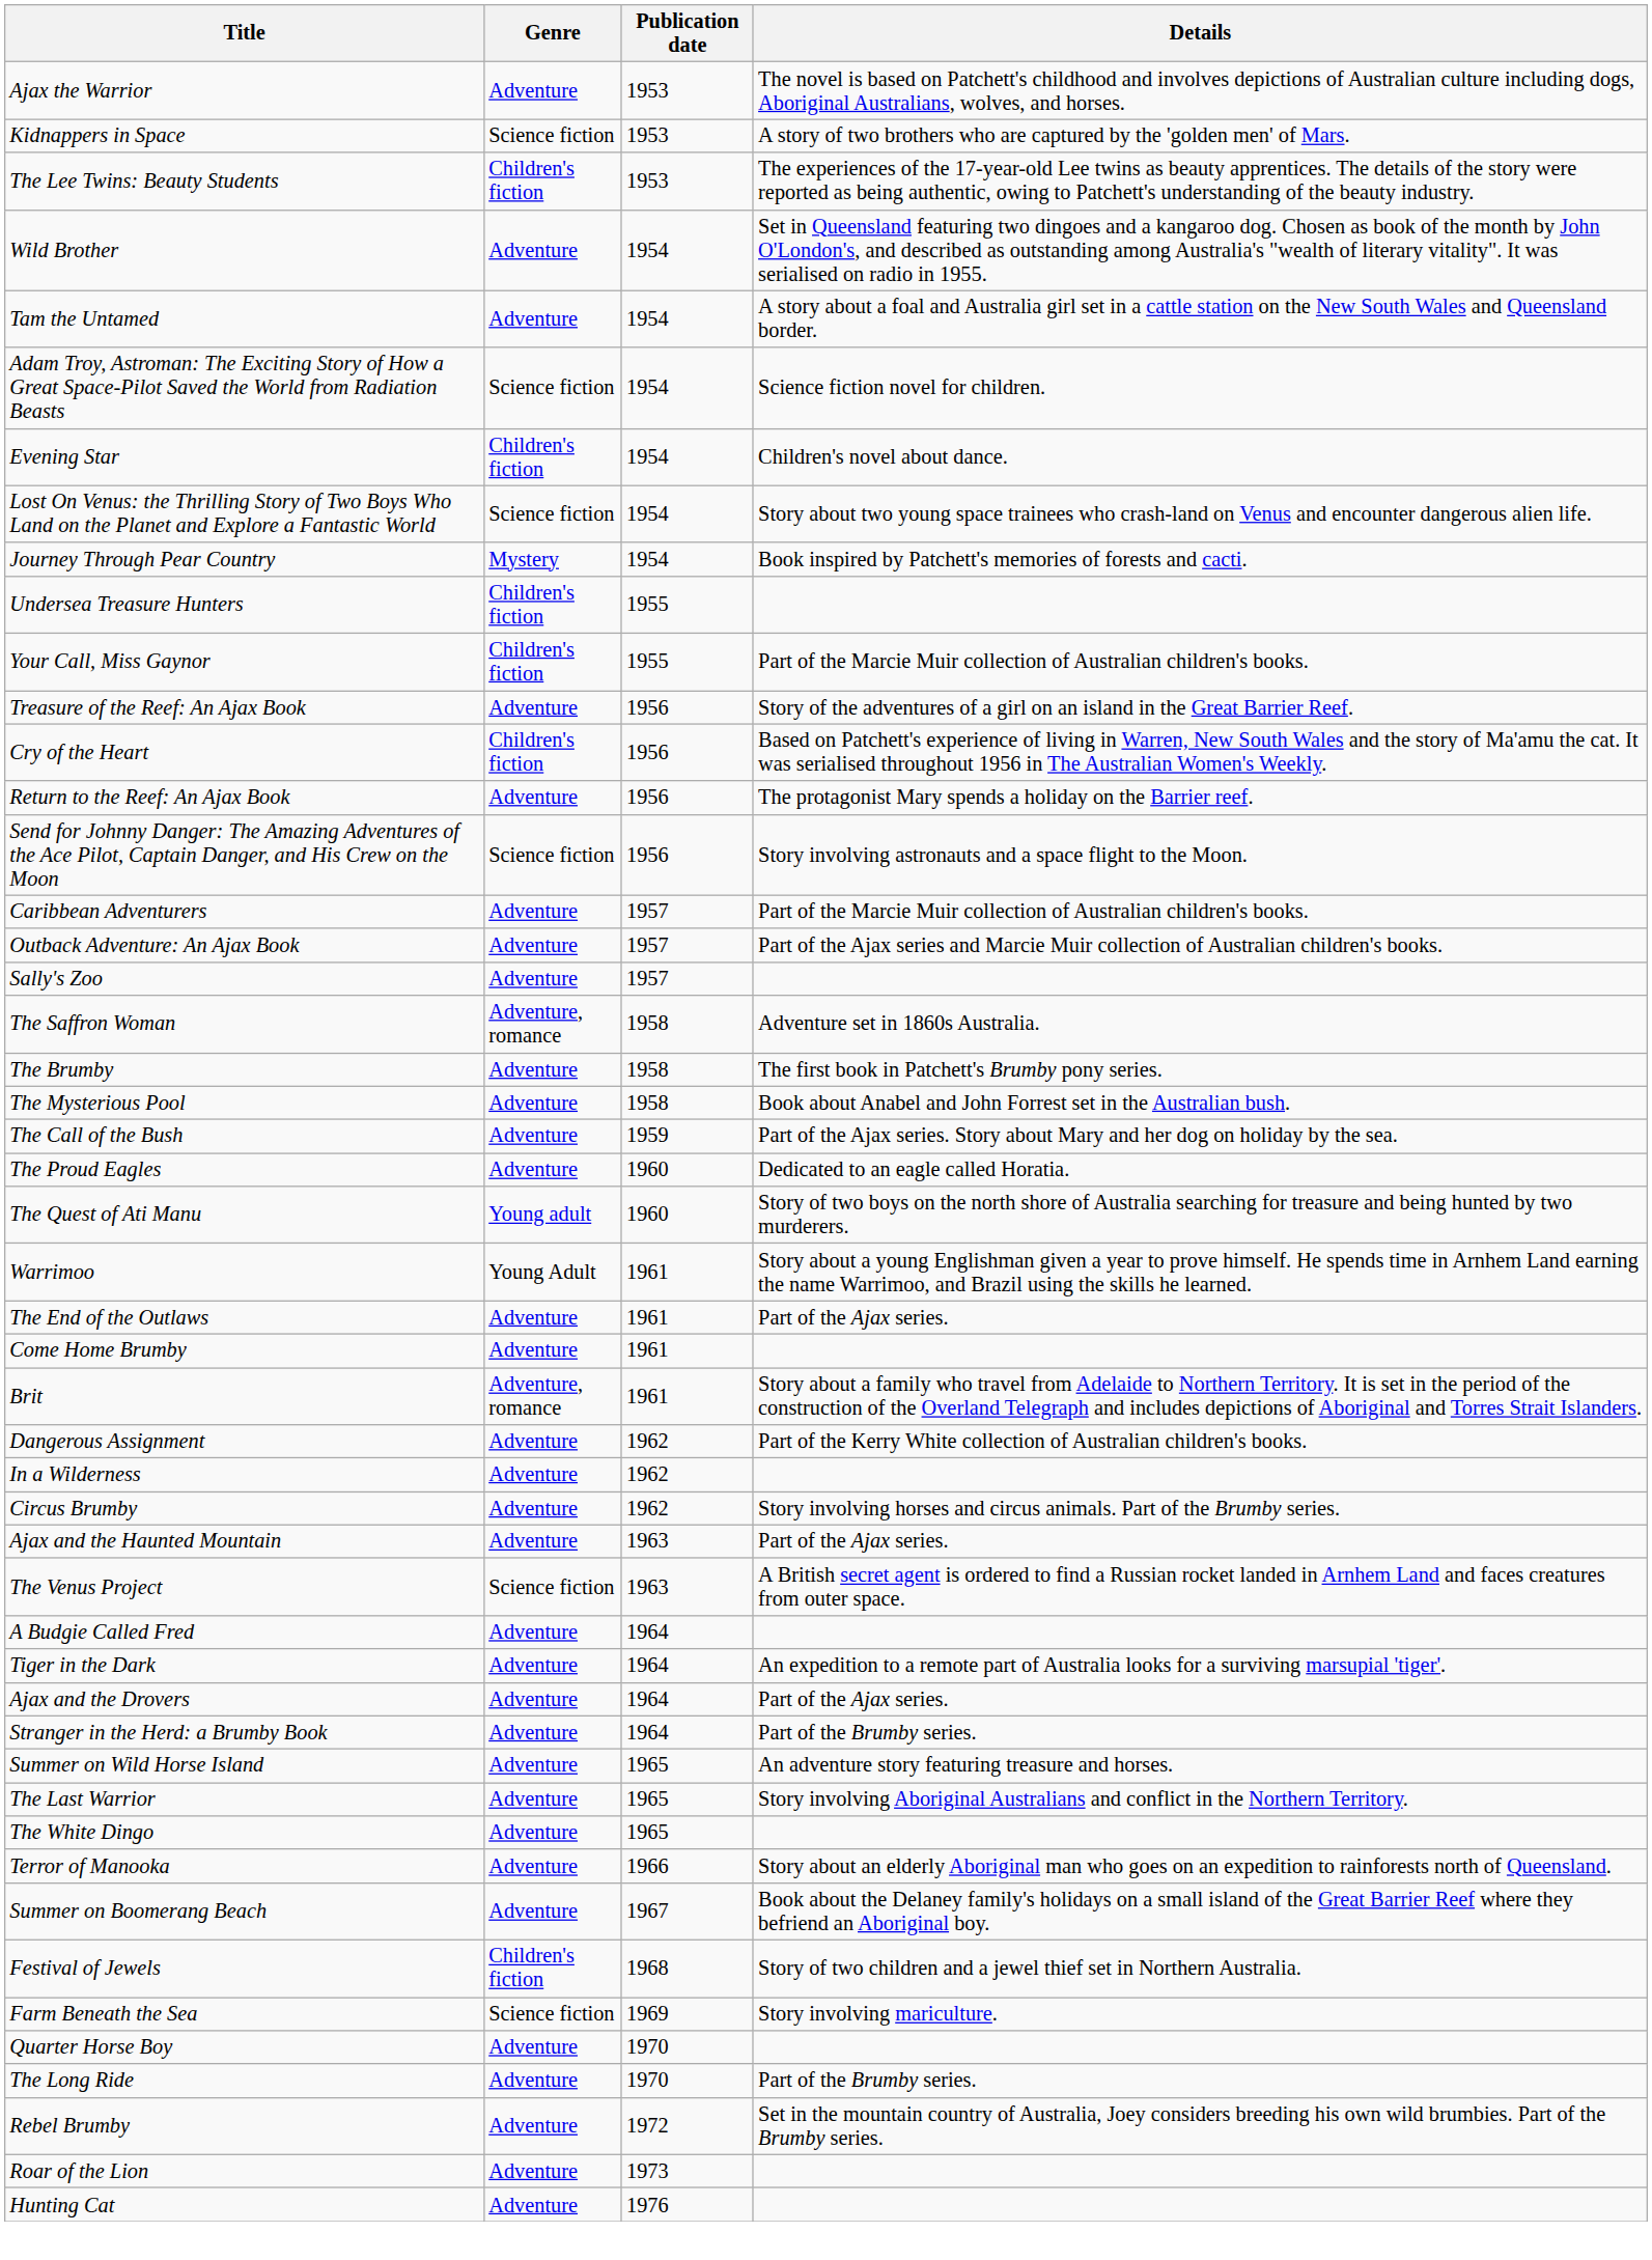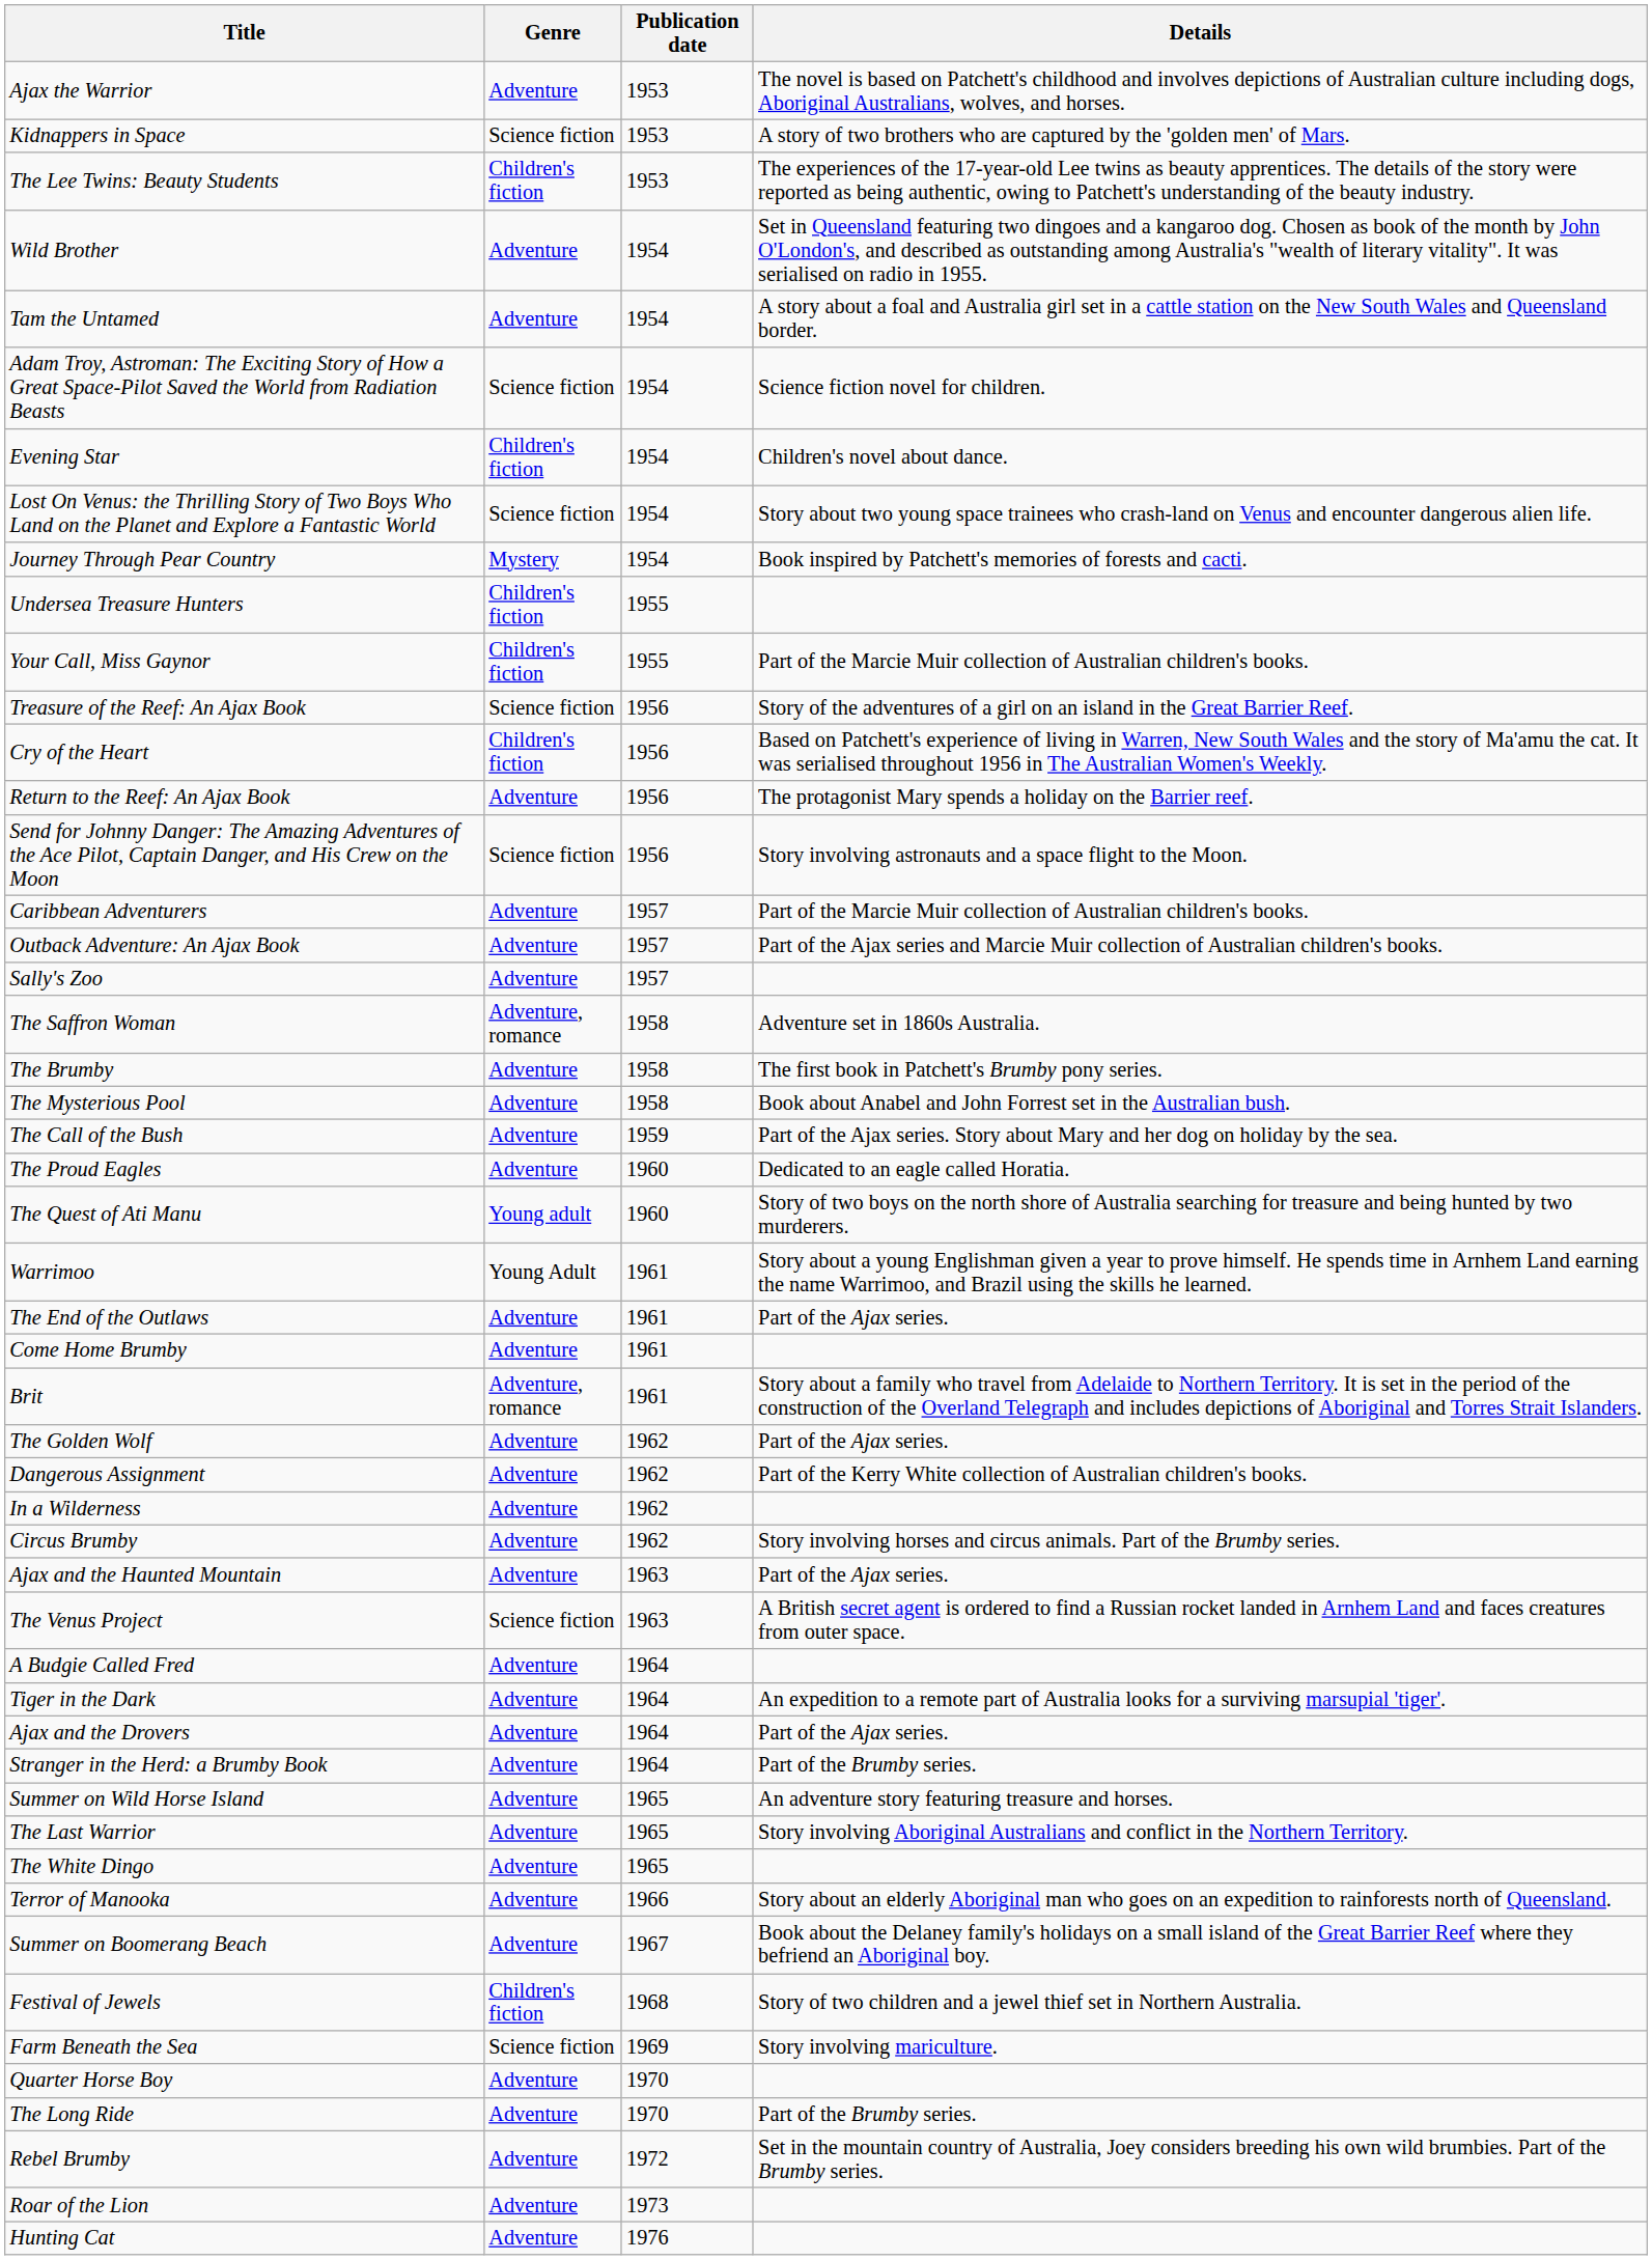 <table class="wikitable">
 <tr>
 <th>Title</th>
 <th>Genre</th>
 <th>Publication date</th>
 <th>Details</th>
 </tr>
 <tr>
 <td><em>Ajax the Warrior</em></td>
 <td><a href='#'>Adventure</a></td>
 <td>1953</td>
 <td>The novel is based on Patchett's childhood and involves depictions of Australian culture including dogs, <a href='#'>Aboriginal Australians</a>, wolves, and horses.</td>
 </tr>
 <tr>
 <td><em>Kidnappers in Space</em></td>
 <td>Science fiction</td>
 <td>1953</td>
 <td>A story of two brothers who are captured by the 'golden men' of <a href='#'>Mars</a>.</td>
 </tr>
 <tr>
 <td><em>The Lee Twins: Beauty Students</em></td>
 <td><a href='#'>Children's fiction</a></td>
 <td>1953</td>
 <td>The experiences of the 17-year-old Lee twins as beauty apprentices. The details of the story were reported as being authentic, owing to Patchett's understanding of the beauty industry.</td>
 </tr>
 <tr>
 <td><em>Wild Brother</em></td>
 <td><a href='#'>Adventure</a></td>
 <td>1954</td>
 <td>Set in <a href='#'>Queensland</a> featuring two dingoes and a kangaroo dog. Chosen as book of the month by <a href='#'>John O'London's</a>, and described as outstanding among Australia's "wealth of literary vitality". It was serialised on radio in 1955.</td>
 </tr>
 <tr>
 <td><em>Tam the Untamed</em></td>
 <td><a href='#'>Adventure</a></td>
 <td>1954</td>
 <td>A story about a foal and Australia girl set in a <a href='#'>cattle station</a> on the <a href='#'>New South Wales</a> and <a href='#'>Queensland</a> border.</td>
 </tr>
 <tr>
 <td><em>Adam Troy, Astroman: The Exciting Story of How a Great Space-Pilot Saved the World from Radiation Beasts</em></td>
 <td>Science fiction</td>
 <td>1954</td>
 <td>Science fiction novel for children.</td>
 </tr>
 <tr>
 <td><em>Evening Star</em></td>
 <td><a href='#'>Children's fiction</a></td>
 <td>1954</td>
 <td>Children's novel about dance.</td>
 </tr>
 <tr>
 <td><em>Lost On Venus: the Thrilling Story of Two Boys Who Land on the Planet and Explore a Fantastic World</em></td>
 <td>Science fiction</td>
 <td>1954</td>
 <td>Story about two young space trainees who crash-land on <a href='#'>Venus</a> and encounter dangerous alien life.</td>
 </tr>
 <tr>
 <td><em>Journey Through Pear Country</em></td>
 <td><a href='#'>Mystery</a></td>
 <td>1954</td>
 <td>Book inspired by Patchett's memories of forests and <a href='#'>cacti</a>.</td>
 </tr>
 <tr>
 <td><em>Undersea Treasure Hunters</em></td>
 <td><a href='#'>Children's fiction</a></td>
 <td>1955</td>
 <td></td>
 </tr>
 <tr>
 <td><em>Your Call, Miss Gaynor</em></td>
 <td><a href='#'>Children's fiction</a></td>
 <td>1955</td>
 <td>Part of the Marcie Muir collection of Australian children's books.</td>
 </tr>
 <tr>
 <td><em>Treasure of the Reef: An Ajax Book</em></td>
-<td><a href='#'>Adventure</a></td>
+<td>Science fiction</td>
 <td>1956</td>
 <td>Story of the adventures of a girl on an island in the <a href='#'>Great Barrier Reef</a>.</td>
 </tr>
 <tr>
 <td><em>Cry of the Heart</em></td>
 <td><a href='#'>Children's fiction</a></td>
 <td>1956</td>
 <td>Based on Patchett's experience of living in <a href='#'>Warren, New South Wales</a> and the story of Ma'amu the cat. It was serialised throughout 1956 in <a href='#'>The Australian Women's Weekly</a>.</td>
 </tr>
 <tr>
 <td><em>Return to the Reef: An Ajax Book</em></td>
 <td><a href='#'>Adventure</a></td>
 <td>1956</td>
 <td>The protagonist Mary spends a holiday on the <a href='#'>Barrier reef</a>.</td>
 </tr>
 <tr>
 <td><em>Send for Johnny Danger: The Amazing Adventures of the Ace Pilot, Captain Danger, and His Crew on the Moon</em></td>
 <td>Science fiction</td>
 <td>1956</td>
 <td>Story involving astronauts and a space flight to the Moon.</td>
 </tr>
 <tr>
 <td><em>Caribbean Adventurers</em></td>
 <td><a href='#'>Adventure</a></td>
 <td>1957</td>
 <td>Part of the Marcie Muir collection of Australian children's books.</td>
 </tr>
 <tr>
 <td><em>Outback Adventure: An Ajax Book</em></td>
 <td><a href='#'>Adventure</a></td>
 <td>1957</td>
 <td>Part of the Ajax series and Marcie Muir collection of Australian children's books.</td>
 </tr>
 <tr>
 <td><em>Sally's Zoo</em></td>
 <td><a href='#'>Adventure</a></td>
 <td>1957</td>
 <td></td>
 </tr>
 <tr>
 <td><em>The Saffron Woman</em></td>
 <td><a href='#'>Adventure</a>, romance</td>
 <td>1958</td>
 <td>Adventure set in 1860s Australia.</td>
 </tr>
 <tr>
 <td><em>The Brumby</em></td>
 <td><a href='#'>Adventure</a></td>
 <td>1958</td>
 <td>The first book in Patchett's <em>Brumby</em> pony series.</td>
 </tr>
 <tr>
 <td><em>The Mysterious Pool</em></td>
 <td><a href='#'>Adventure</a></td>
 <td>1958</td>
 <td>Book about Anabel and John Forrest set in the <a href='#'>Australian bush</a>.</td>
 </tr>
 <tr>
 <td><em>The Call of the Bush</em></td>
 <td><a href='#'>Adventure</a></td>
 <td>1959</td>
 <td>Part of the Ajax series. Story about Mary and her dog on holiday by the sea.</td>
 </tr>
 <tr>
 <td><em>The Proud Eagles</em></td>
 <td><a href='#'>Adventure</a></td>
 <td>1960</td>
 <td>Dedicated to an eagle called Horatia.</td>
 </tr>
 <tr>
 <td><em>The Quest of Ati Manu</em></td>
 <td><a href='#'>Young adult</a></td>
 <td>1960</td>
 <td>Story of two boys on the north shore of Australia searching for treasure and being hunted by two murderers.</td>
 </tr>
 <tr>
 <td><em>Warrimoo</em></td>
 <td>Young Adult</td>
 <td>1961</td>
 <td>Story about a young Englishman given a year to prove himself. He spends time in Arnhem Land earning the name Warrimoo, and Brazil using the skills he learned.</td>
 </tr>
 <tr>
 <td><em>The End of the Outlaws</em></td>
 <td><a href='#'>Adventure</a></td>
 <td>1961</td>
 <td>Part of the <em>Ajax</em> series.</td>
 </tr>
 <tr>
 <td><em>Come Home Brumby</em></td>
 <td><a href='#'>Adventure</a></td>
 <td>1961</td>
 <td></td>
 </tr>
 <tr>
 <td><em>Brit</em></td>
 <td><a href='#'>Adventure</a>, romance</td>
 <td>1961</td>
 <td>Story about a family who travel from <a href='#'>Adelaide</a> to <a href='#'>Northern Territory</a>. It is set in the period of the construction of the <a href='#'>Overland Telegraph</a> and includes depictions of <a href='#'>Aboriginal</a> and <a href='#'>Torres Strait Islanders</a>.</td>
+</tr>
+<tr>
+<td><em>The Golden Wolf</em></td>
+<td><a href='#'>Adventure</a></td>
+<td>1962</td>
+<td>Part of the <em>Ajax</em> series.</td>
 </tr>
 <tr>
 <td><em>Dangerous Assignment</em></td>
 <td><a href='#'>Adventure</a></td>
 <td>1962</td>
 <td>Part of the Kerry White collection of Australian children's books.</td>
 </tr>
 <tr>
 <td><em>In a Wilderness</em></td>
 <td><a href='#'>Adventure</a></td>
 <td>1962</td>
 <td></td>
 </tr>
 <tr>
 <td><em>Circus Brumby</em></td>
 <td><a href='#'>Adventure</a></td>
 <td>1962</td>
 <td>Story involving horses and circus animals. Part of the <em>Brumby</em> series.</td>
 </tr>
 <tr>
 <td><em>Ajax and the Haunted Mountain</em></td>
 <td><a href='#'>Adventure</a></td>
 <td>1963</td>
 <td>Part of the <em>Ajax</em> series.</td>
 </tr>
 <tr>
 <td><em>The Venus Project</em></td>
 <td>Science fiction</td>
 <td>1963</td>
 <td>A British <a href='#'>secret agent</a> is ordered to find a Russian rocket landed in <a href='#'>Arnhem Land</a> and faces creatures from outer space.</td>
 </tr>
 <tr>
 <td><em>A Budgie Called Fred</em></td>
 <td><a href='#'>Adventure</a></td>
 <td>1964</td>
 <td></td>
 </tr>
 <tr>
 <td><em>Tiger in the Dark</em></td>
 <td><a href='#'>Adventure</a></td>
 <td>1964</td>
 <td>An expedition to a remote part of Australia looks for a surviving <a href='#'>marsupial 'tiger'</a>.</td>
 </tr>
 <tr>
 <td><em>Ajax and the Drovers</em></td>
 <td><a href='#'>Adventure</a></td>
 <td>1964</td>
 <td>Part of the <em>Ajax</em> series.</td>
 </tr>
 <tr>
 <td><em>Stranger in the Herd: a Brumby Book</em></td>
 <td><a href='#'>Adventure</a></td>
 <td>1964</td>
 <td>Part of the <em>Brumby</em> series.</td>
 </tr>
 <tr>
 <td><em>Summer on Wild Horse Island</em></td>
 <td><a href='#'>Adventure</a></td>
 <td>1965</td>
 <td>An adventure story featuring treasure and horses.</td>
 </tr>
 <tr>
 <td><em>The Last Warrior</em></td>
 <td><a href='#'>Adventure</a></td>
 <td>1965</td>
 <td>Story involving <a href='#'>Aboriginal Australians</a> and conflict in the <a href='#'>Northern Territory</a>.</td>
 </tr>
 <tr>
 <td><em>The White Dingo</em></td>
 <td><a href='#'>Adventure</a></td>
 <td>1965</td>
 <td></td>
 </tr>
 <tr>
 <td><em>Terror of Manooka</em></td>
 <td><a href='#'>Adventure</a></td>
 <td>1966</td>
 <td>Story about an elderly <a href='#'>Aboriginal</a> man who goes on an expedition to rainforests north of <a href='#'>Queensland</a>.</td>
 </tr>
 <tr>
 <td><em>Summer on Boomerang Beach</em></td>
 <td><a href='#'>Adventure</a></td>
 <td>1967</td>
 <td>Book about the Delaney family's holidays on a small island of the <a href='#'>Great Barrier Reef</a> where they befriend an <a href='#'>Aboriginal</a> boy.</td>
 </tr>
 <tr>
 <td><em>Festival of Jewels</em></td>
 <td><a href='#'>Children's fiction</a></td>
 <td>1968</td>
 <td>Story of two children and a jewel thief set in Northern Australia.</td>
 </tr>
 <tr>
 <td><em>Farm Beneath the Sea</em></td>
 <td>Science fiction</td>
 <td>1969</td>
 <td>Story involving <a href='#'>mariculture</a>.</td>
 </tr>
 <tr>
 <td><em>Quarter Horse Boy</em></td>
 <td><a href='#'>Adventure</a></td>
 <td>1970</td>
 <td></td>
 </tr>
 <tr>
 <td><em>The Long Ride</em></td>
 <td><a href='#'>Adventure</a></td>
 <td>1970</td>
 <td>Part of the <em>Brumby</em> series.</td>
 </tr>
 <tr>
 <td><em>Rebel Brumby</em></td>
 <td><a href='#'>Adventure</a></td>
 <td>1972</td>
 <td>Set in the mountain country of Australia, Joey considers breeding his own wild brumbies. Part of the <em>Brumby</em> series.</td>
 </tr>
 <tr>
 <td><em>Roar of the Lion</em></td>
 <td><a href='#'>Adventure</a></td>
 <td>1973</td>
 <td></td>
 </tr>
 <tr>
 <td><em>Hunting Cat</em></td>
 <td><a href='#'>Adventure</a></td>
 <td>1976</td>
 <td></td>
 </tr>
 </table>
